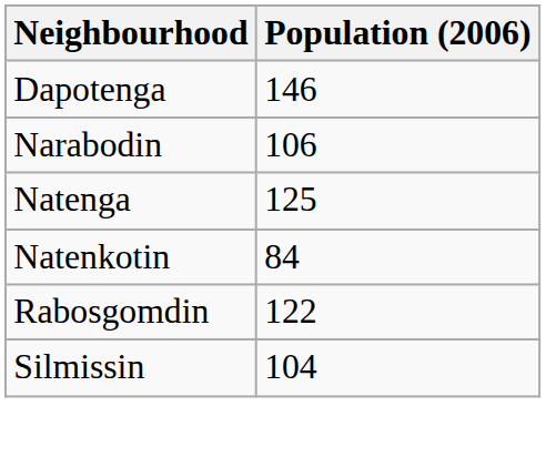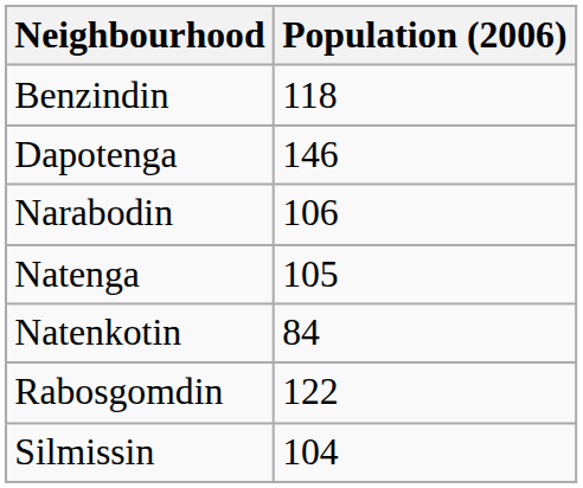 <table class="wikitable">
 <tr>
 <th>Neighbourhood</th>
 <th>Population (2006)</th>
+</tr>
+<tr>
+<td>Benzindin</td>
+<td>118</td>
 </tr>
 <tr>
 <td>Dapotenga</td>
 <td>146</td>
 </tr>
 <tr>
 <td>Narabodin</td>
 <td>106</td>
 </tr>
 <tr>
 <td>Natenga</td>
-<td>125</td>
+<td>105</td>
 </tr>
 <tr>
 <td>Natenkotin</td>
 <td>84</td>
 </tr>
 <tr>
 <td>Rabosgomdin</td>
 <td>122</td>
 </tr>
 <tr>
 <td>Silmissin</td>
 <td>104</td>
 </tr>
 </table>
